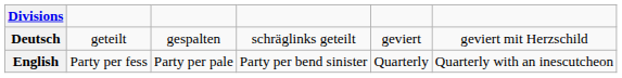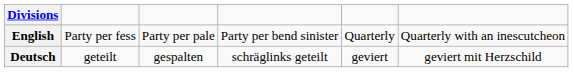 <table class="wikitable" style="margin:1em auto;">
 <tr>
 <th><a href='#'>Divisions</a></th>
 <td align="center"></td>
 <td align="center"></td>
 <td align="center"></td>
 <td align="center"></td>
 <td align="center"></td>
 </tr>
 <tr>
+<th>English</th>
+<td align="center">Party per fess</td>
+<td align="center">Party per pale</td>
+<td align="center">Party per bend sinister</td>
+<td align="center">Quarterly</td>
+<td align="center">Quarterly with an inescutcheon</td>
+</tr>
+<tr>
 <th>Deutsch</th>
 <td align="center">geteilt</td>
 <td align="center">gespalten</td>
 <td align="center">schräglinks geteilt</td>
 <td align="center">geviert</td>
 <td align="center">geviert mit Herzschild</td>
 </tr>
-<tr>
-<th>English</th>
-<td align="center">Party per fess</td>
-<td align="center">Party per pale</td>
-<td align="center">Party per bend sinister</td>
-<td align="center">Quarterly</td>
-<td align="center">Quarterly with an inescutcheon</td>
-</tr>
 </table>
